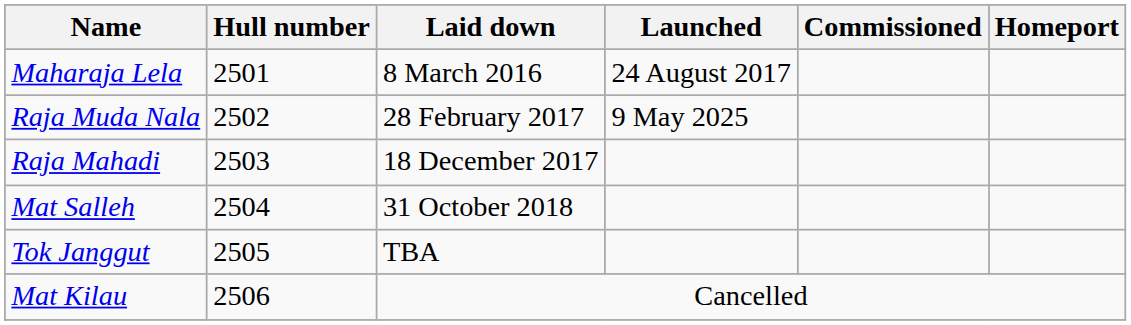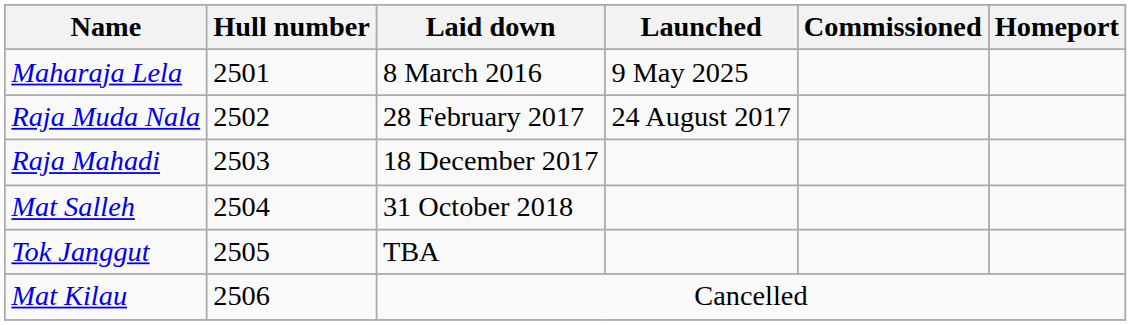 <table class=wikitable>
 <tr>
 <th>Name</th>
 <th>Hull number</th>
 <th>Laid down</th>
 <th>Launched</th>
 <th>Commissioned</th>
 <th>Homeport</th>
 </tr>
 <tr>
 <td><em><a href='#'>Maharaja Lela</a></em></td>
 <td>2501</td>
 <td>8 March 2016</td>
-<td>24 August 2017</td>
+<td>9 May 2025</td>
 <td></td>
 <td></td>
 </tr>
 <tr>
 <td><em><a href='#'>Raja Muda Nala</a></em></td>
 <td>2502</td>
 <td>28 February 2017</td>
-<td>9 May 2025</td>
+<td>24 August 2017</td>
 <td></td>
 <td></td>
 </tr>
 <tr>
 <td><em><a href='#'>Raja Mahadi</a></em></td>
 <td>2503</td>
 <td>18 December 2017</td>
 <td></td>
 <td></td>
 <td></td>
 </tr>
 <tr>
 <td><em><a href='#'>Mat Salleh</a></em></td>
 <td>2504</td>
 <td>31 October 2018</td>
 <td></td>
 <td></td>
 <td></td>
 </tr>
 <tr>
 <td><em><a href='#'>Tok Janggut</a></em></td>
 <td>2505</td>
 <td>TBA</td>
 <td></td>
 <td></td>
 <td></td>
 </tr>
 <tr>
 <td><em><a href='#'>Mat Kilau</a></em></td>
 <td>2506</td>
 <td colspan=4 align=center>Cancelled</td>
 </tr>
 </table>
